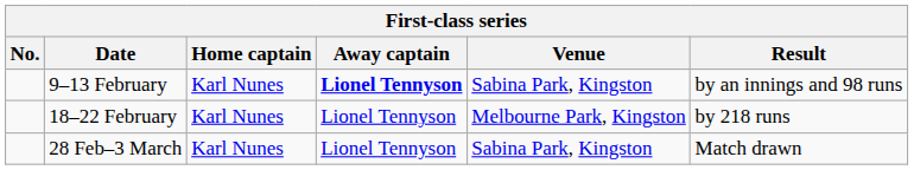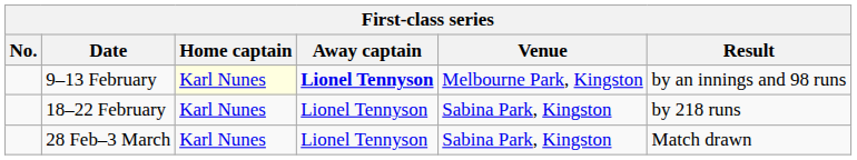 <table class="wikitable">
 <tr>
 <th colspan="9">First-class series</th>
 </tr>
 <tr>
 <th>No.</th>
 <th>Date</th>
 <th>Home captain</th>
 <th>Away captain</th>
 <th>Venue</th>
 <th>Result</th>
 </tr>
 <tr>
 <td></td>
 <td>9–13 February</td>
-<td><a href='#'>Karl Nunes</a></td>
+<td style="background: lightyellow;"><a href='#'>Karl Nunes</a></td>
 <td><strong><a href='#'>Lionel Tennyson</a></strong></td>
-<td><a href='#'>Sabina Park</a>, <a href='#'>Kingston</a></td>
+<td><a href='#'>Melbourne Park</a>, <a href='#'>Kingston</a></td>
 <td> by an innings and 98 runs</td>
 </tr>
 <tr>
 <td></td>
 <td>18–22 February</td>
 <td><a href='#'>Karl Nunes</a></td>
 <td><a href='#'>Lionel Tennyson</a></td>
-<td><a href='#'>Melbourne Park</a>, <a href='#'>Kingston</a></td>
+<td><a href='#'>Sabina Park</a>, <a href='#'>Kingston</a></td>
 <td> by 218 runs</td>
 </tr>
 <tr>
 <td></td>
 <td>28 Feb–3 March</td>
 <td><a href='#'>Karl Nunes</a></td>
 <td><a href='#'>Lionel Tennyson</a></td>
 <td><a href='#'>Sabina Park</a>, <a href='#'>Kingston</a></td>
 <td>Match drawn</td>
 </tr>
 </table>
